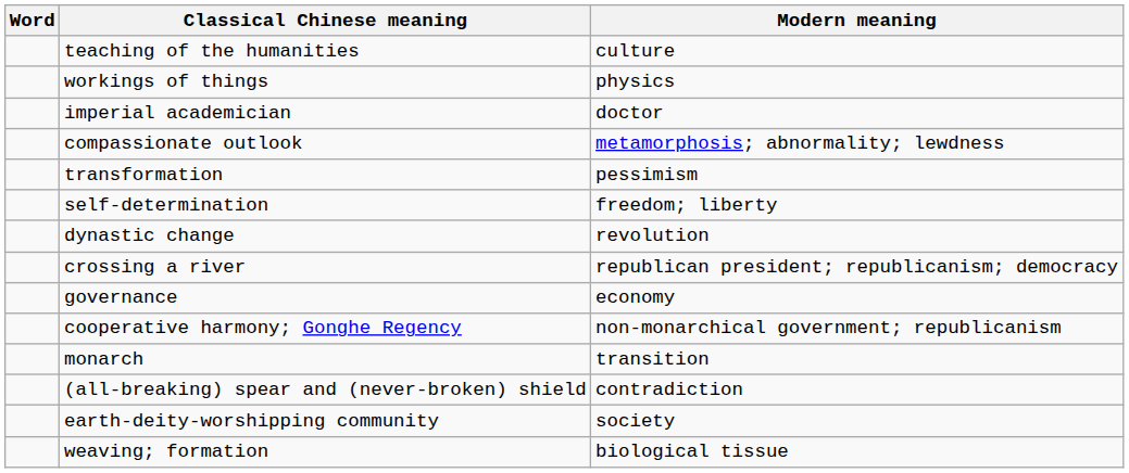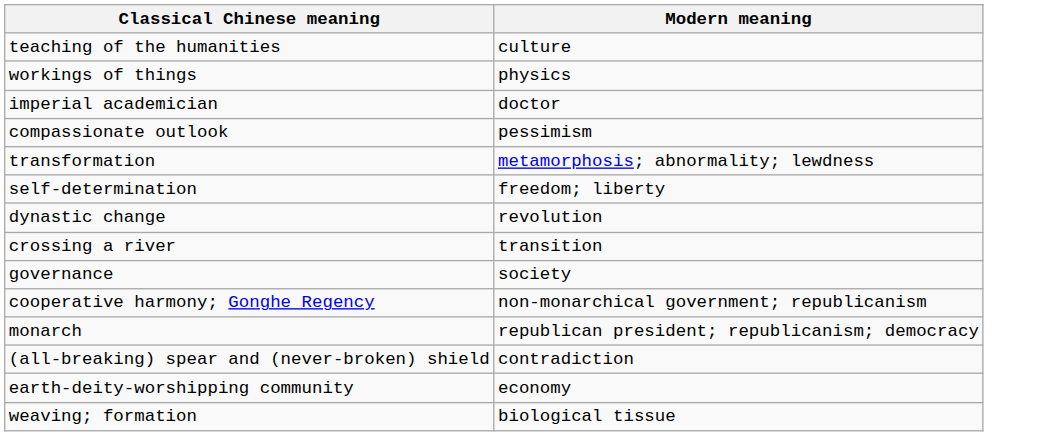 <table class="wikitable">
 <tr>
-<th>Word</th>
 <th>Classical Chinese meaning</th>
 <th>Modern meaning</th>
 </tr>
 <tr>
-<td></td>
 <td>teaching of the humanities</td>
 <td>culture</td>
 </tr>
 <tr>
-<td></td>
 <td>workings of things</td>
 <td>physics</td>
 </tr>
 <tr>
-<td></td>
 <td>imperial academician</td>
 <td>doctor</td>
 </tr>
 <tr>
-<td></td>
 <td>compassionate outlook</td>
+<td>pessimism</td>
+</tr>
+<tr>
+<td>transformation</td>
 <td><a href='#'>metamorphosis</a>; abnormality; lewdness</td>
 </tr>
 <tr>
-<td></td>
-<td>transformation</td>
-<td>pessimism</td>
-</tr>
-<tr>
-<td></td>
 <td>self-determination</td>
 <td>freedom; liberty</td>
 </tr>
 <tr>
-<td></td>
 <td>dynastic change</td>
 <td>revolution</td>
 </tr>
 <tr>
-<td></td>
 <td>crossing a river</td>
-<td>republican president; republicanism; democracy</td>
+<td>transition</td>
 </tr>
 <tr>
-<td></td>
 <td>governance</td>
-<td>economy</td>
+<td>society</td>
 </tr>
 <tr>
-<td></td>
 <td>cooperative harmony; <a href='#'>Gonghe Regency</a></td>
 <td>non-monarchical government; republicanism</td>
 </tr>
 <tr>
-<td></td>
 <td>monarch</td>
-<td>transition</td>
+<td>republican president; republicanism; democracy</td>
 </tr>
 <tr>
-<td></td>
 <td>(all-breaking) spear and (never-broken) shield</td>
 <td>contradiction</td>
 </tr>
 <tr>
-<td></td>
 <td>earth-deity-worshipping community</td>
-<td>society</td>
+<td>economy</td>
 </tr>
 <tr>
-<td></td>
 <td>weaving; formation</td>
 <td>biological tissue</td>
 </tr>
 </table>
